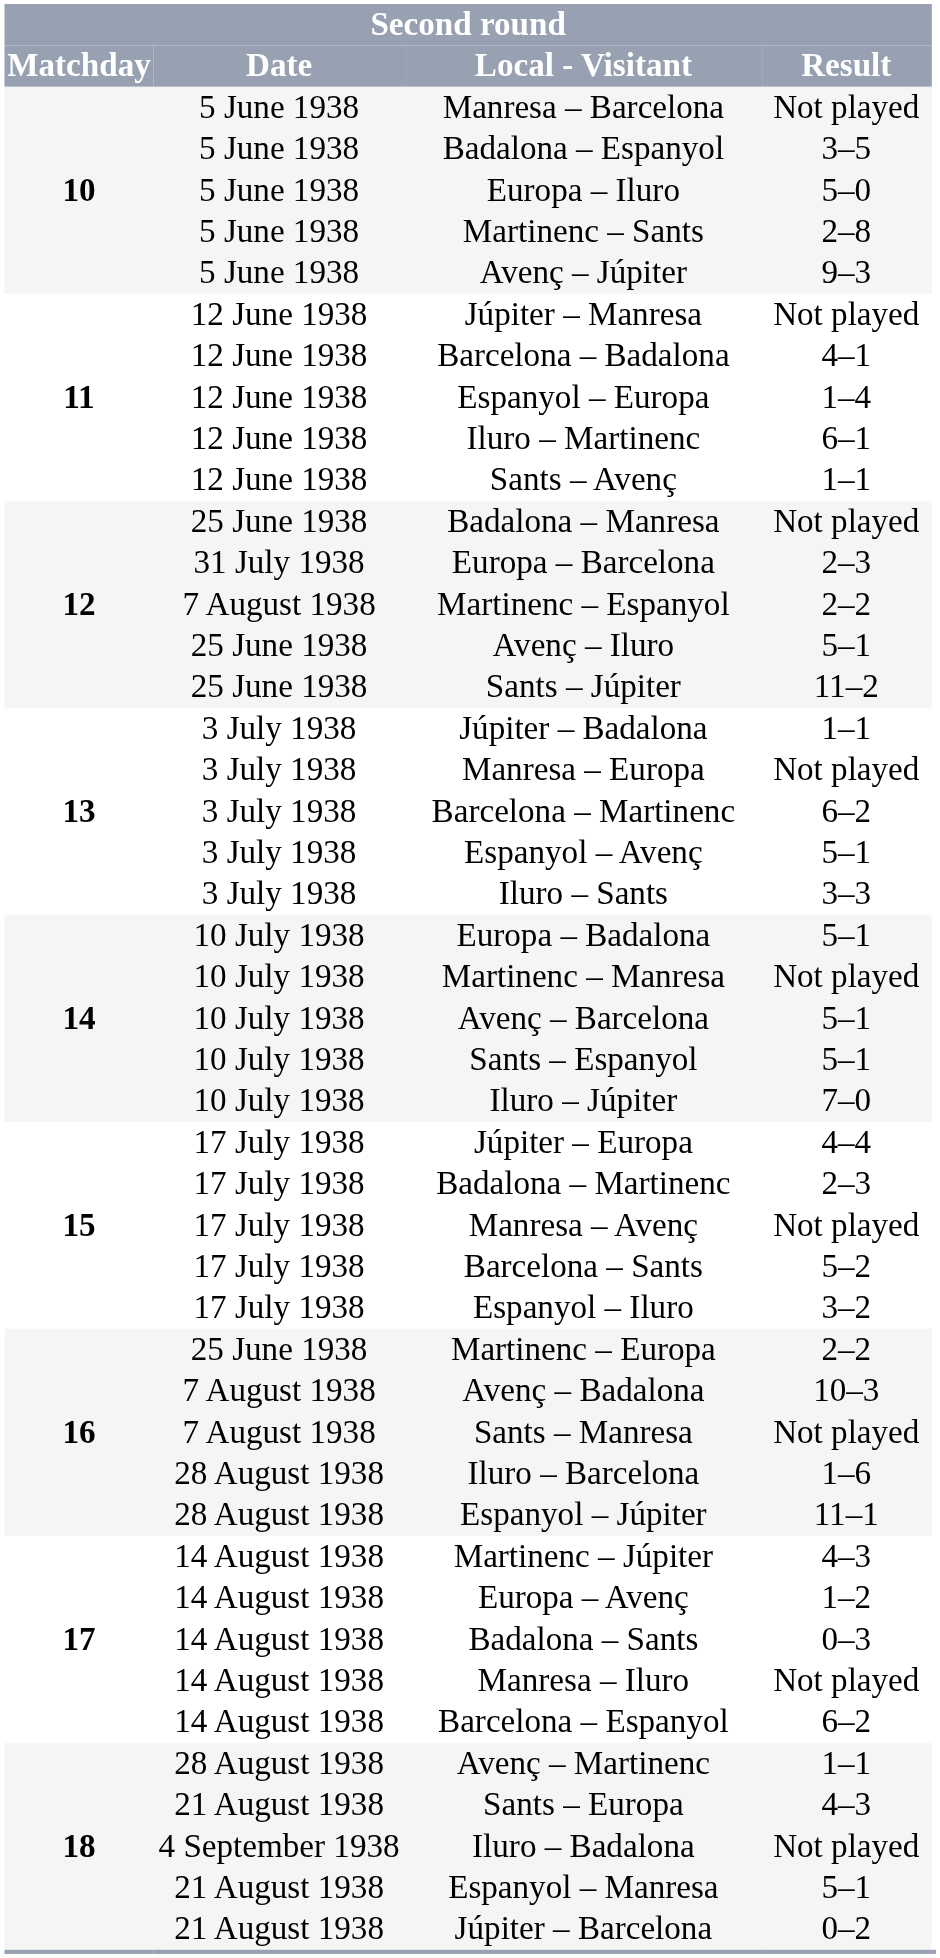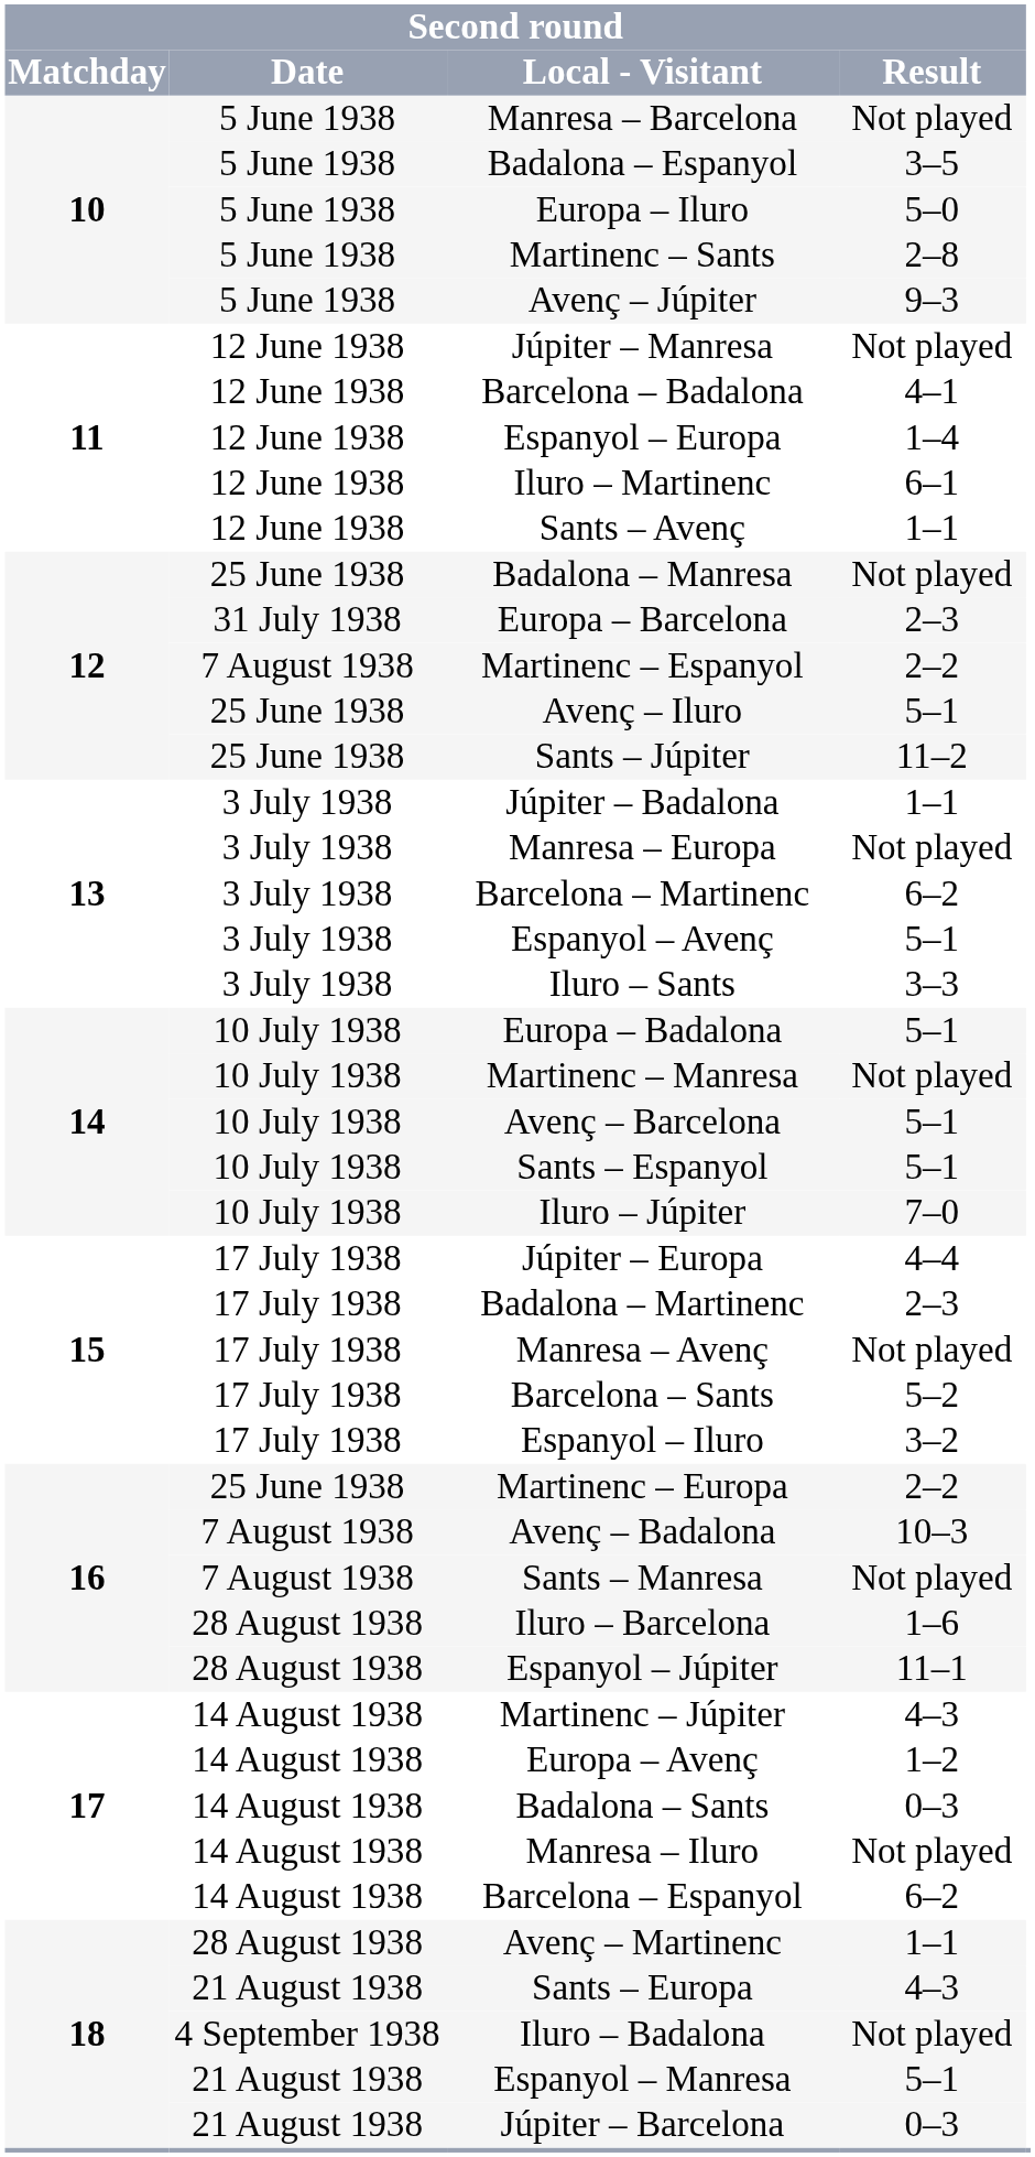 <table align=center cellspacing=0>
 <tr align=center bgcolor=#98A1B2 style="color:#FFFFFF">
 <th colspan=4>Second round</th>
 </tr>
 <tr align=center bgcolor=#98A1B2 style="color:#FFFFFF">
 <th width=60px>Matchday</th>
 <th width=120px>Date</th>
 <th width=170px>Local - Visitant</th>
 <th width=80px>Result</th>
 </tr>
 <tr align=center style="background:#F5F5F5">
 <td rowspan=5><strong>10</strong></td>
 <td>5 June 1938</td>
 <td>Manresa – Barcelona</td>
 <td>Not played</td>
 </tr>
 <tr align=center style="background:#F5F5F5">
 <td>5 June 1938</td>
 <td>Badalona – Espanyol</td>
 <td>3–5</td>
 </tr>
 <tr align=center style="background:#F5F5F5">
 <td>5 June 1938</td>
 <td>Europa – Iluro</td>
 <td>5–0</td>
 </tr>
 <tr align=center style="background:#F5F5F5">
 <td>5 June 1938</td>
 <td>Martinenc – Sants</td>
 <td>2–8</td>
 </tr>
 <tr align=center style="background:#F5F5F5">
 <td>5 June 1938</td>
 <td>Avenç – Júpiter</td>
 <td>9–3</td>
 </tr>
 <tr align=center>
 <td rowspan=5><strong>11</strong></td>
 <td>12 June 1938</td>
 <td>Júpiter – Manresa</td>
 <td>Not played</td>
 </tr>
 <tr align=center>
 <td>12 June 1938</td>
 <td>Barcelona – Badalona</td>
 <td>4–1</td>
 </tr>
 <tr align=center>
 <td>12 June 1938</td>
 <td>Espanyol – Europa</td>
 <td>1–4</td>
 </tr>
 <tr align=center>
 <td>12 June 1938</td>
 <td>Iluro – Martinenc</td>
 <td>6–1</td>
 </tr>
 <tr align=center>
 <td>12 June 1938</td>
 <td>Sants – Avenç</td>
 <td>1–1</td>
 </tr>
 <tr align=center style="background:#F5F5F5">
 <td rowspan=5><strong>12</strong></td>
 <td>25 June 1938</td>
 <td>Badalona – Manresa</td>
 <td>Not played</td>
 </tr>
 <tr align=center style="background:#F5F5F5">
 <td>31 July 1938</td>
 <td>Europa – Barcelona</td>
 <td>2–3 </td>
 </tr>
 <tr align=center style="background:#F5F5F5">
 <td>7 August 1938</td>
 <td>Martinenc – Espanyol</td>
 <td>2–2</td>
 </tr>
 <tr align=center style="background:#F5F5F5">
 <td>25 June 1938</td>
 <td>Avenç – Iluro</td>
 <td>5–1</td>
 </tr>
 <tr align=center style="background:#F5F5F5">
 <td>25 June 1938</td>
 <td>Sants – Júpiter</td>
 <td>11–2</td>
 </tr>
 <tr align=center>
 <td rowspan=5><strong>13</strong></td>
 <td>3 July 1938</td>
 <td>Júpiter – Badalona</td>
 <td>1–1</td>
 </tr>
 <tr align=center>
 <td>3 July 1938</td>
 <td>Manresa – Europa</td>
 <td>Not played</td>
 </tr>
 <tr align=center>
 <td>3 July 1938</td>
 <td>Barcelona – Martinenc</td>
 <td>6–2</td>
 </tr>
 <tr align=center>
 <td>3 July 1938</td>
 <td>Espanyol – Avenç</td>
 <td>5–1</td>
 </tr>
 <tr align=center>
 <td>3 July 1938</td>
 <td>Iluro – Sants</td>
 <td>3–3</td>
 </tr>
 <tr align=center style="background:#F5F5F5">
 <td rowspan=5><strong>14</strong></td>
 <td>10 July 1938</td>
 <td>Europa – Badalona</td>
 <td>5–1</td>
 </tr>
 <tr align=center style="background:#F5F5F5">
 <td>10 July 1938</td>
 <td>Martinenc – Manresa</td>
 <td>Not played</td>
 </tr>
 <tr align=center style="background:#F5F5F5">
 <td>10 July 1938</td>
 <td>Avenç – Barcelona</td>
 <td>5–1</td>
 </tr>
 <tr align=center style="background:#F5F5F5">
 <td>10 July 1938</td>
 <td>Sants – Espanyol</td>
 <td>5–1</td>
 </tr>
 <tr align=center style="background:#F5F5F5">
 <td>10 July 1938</td>
 <td>Iluro – Júpiter</td>
 <td>7–0</td>
 </tr>
 <tr align=center>
 <td rowspan=5><strong>15</strong></td>
 <td>17 July 1938</td>
 <td>Júpiter – Europa</td>
 <td>4–4</td>
 </tr>
 <tr align=center>
 <td>17 July 1938</td>
 <td>Badalona – Martinenc</td>
 <td>2–3</td>
 </tr>
 <tr align=center>
 <td>17 July 1938</td>
 <td>Manresa – Avenç</td>
 <td>Not played</td>
 </tr>
 <tr align=center>
 <td>17 July 1938</td>
 <td>Barcelona – Sants</td>
 <td>5–2</td>
 </tr>
 <tr align=center>
 <td>17 July 1938</td>
 <td>Espanyol – Iluro</td>
 <td>3–2</td>
 </tr>
 <tr align=center style="background:#F5F5F5">
 <td rowspan=5><strong>16</strong></td>
 <td>25 June 1938</td>
 <td>Martinenc – Europa</td>
 <td>2–2</td>
 </tr>
 <tr align=center style="background:#F5F5F5">
 <td>7 August 1938</td>
 <td>Avenç – Badalona</td>
 <td>10–3</td>
 </tr>
 <tr align=center style="background:#F5F5F5">
 <td>7 August 1938</td>
 <td>Sants – Manresa</td>
 <td>Not played</td>
 </tr>
 <tr align=center style="background:#F5F5F5">
 <td>28 August 1938</td>
 <td>Iluro – Barcelona</td>
 <td>1–6 </td>
 </tr>
 <tr align=center style="background:#F5F5F5">
 <td>28 August 1938</td>
 <td>Espanyol – Júpiter</td>
 <td>11–1 </td>
 </tr>
 <tr align=center>
 <td rowspan=5><strong>17</strong></td>
 <td>14 August 1938</td>
 <td>Martinenc – Júpiter</td>
 <td>4–3</td>
 </tr>
 <tr align=center>
 <td>14 August 1938</td>
 <td>Europa – Avenç</td>
 <td>1–2</td>
 </tr>
 <tr align=center>
 <td>14 August 1938</td>
 <td>Badalona – Sants</td>
 <td>0–3</td>
 </tr>
 <tr align=center>
 <td>14 August 1938</td>
 <td>Manresa – Iluro</td>
 <td>Not played</td>
 </tr>
 <tr align=center>
 <td>14 August 1938</td>
 <td>Barcelona – Espanyol</td>
 <td>6–2</td>
 </tr>
 <tr align=center style="background:#F5F5F5">
 <td rowspan=5><strong>18</strong></td>
 <td>28 August 1938</td>
 <td>Avenç – Martinenc</td>
 <td>1–1 </td>
 </tr>
 <tr align=center style="background:#F5F5F5">
 <td>21 August 1938</td>
 <td>Sants – Europa</td>
 <td>4–3</td>
 </tr>
 <tr align=center style="background:#F5F5F5">
 <td>4 September 1938</td>
 <td>Iluro – Badalona</td>
 <td>Not played </td>
 </tr>
 <tr align=center style="background:#F5F5F5">
 <td>21 August 1938</td>
 <td>Espanyol – Manresa</td>
 <td>5–1</td>
 </tr>
 <tr align=center style="background:#F5F5F5">
 <td>21 August 1938</td>
 <td>Júpiter – Barcelona</td>
-<td>0–2</td>
+<td>0–3</td>
 </tr>
 <tr style="background:#98A1B2;">
 <td></td>
 <td></td>
 <td></td>
 <td></td>
 <td></td>
 </tr>
 </table>
